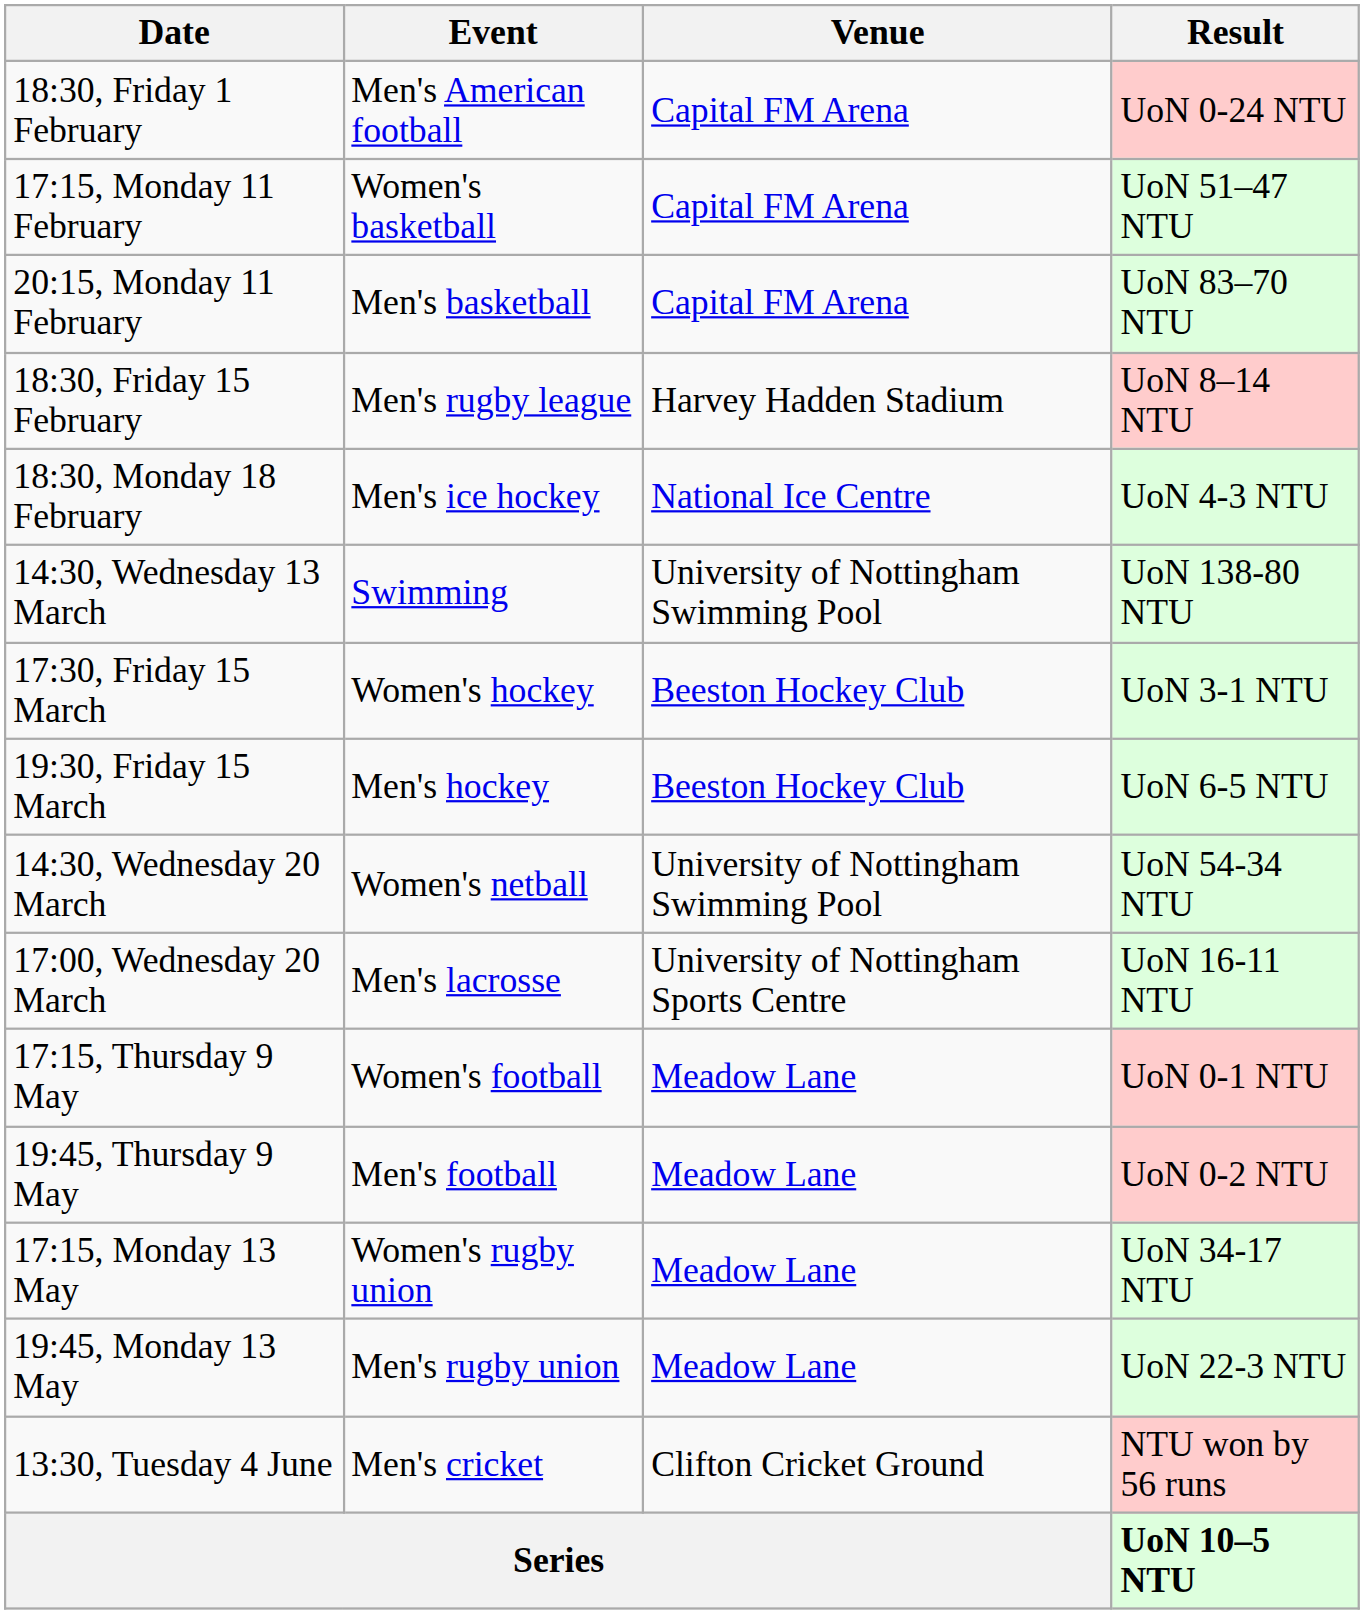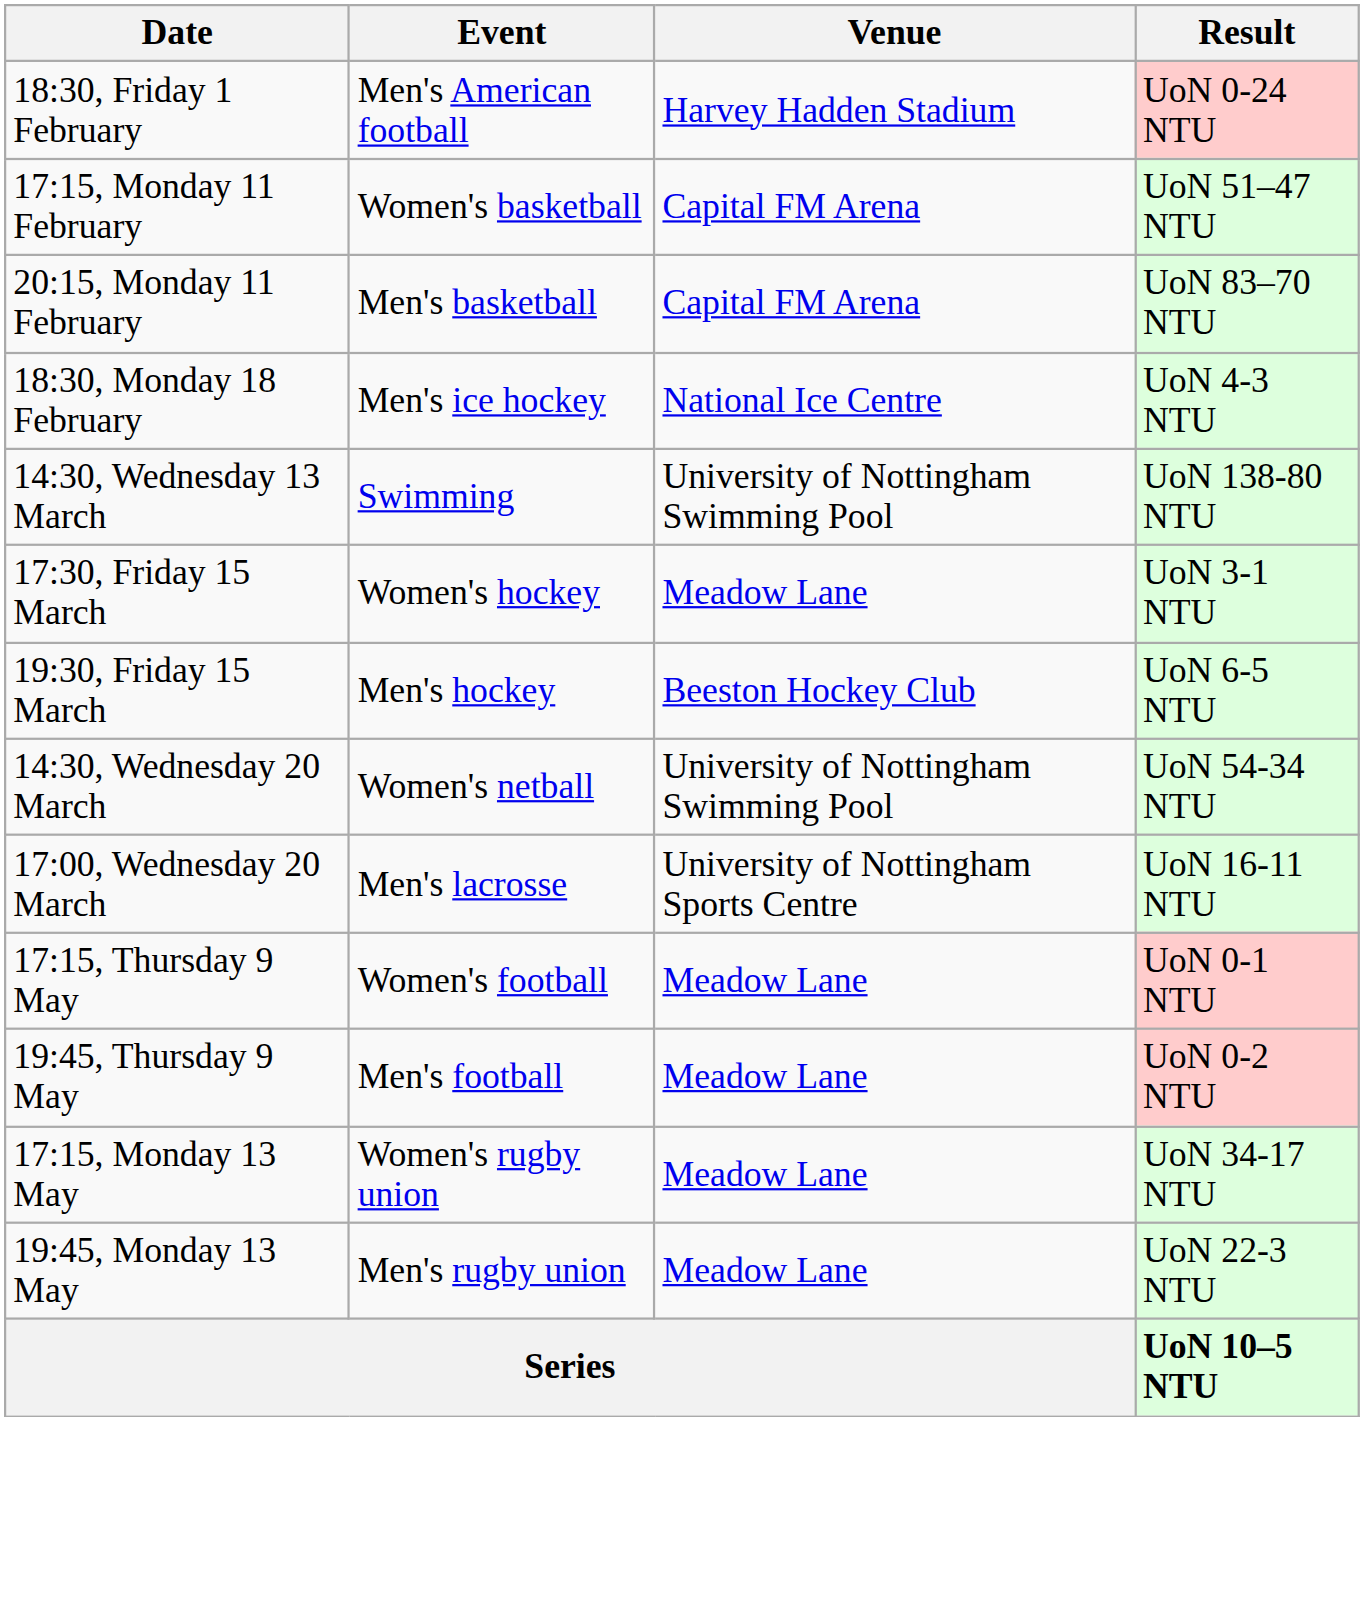 <table class="wikitable">
 <tr>
 <th>Date</th>
 <th>Event</th>
 <th>Venue</th>
 <th>Result</th>
 </tr>
 <tr>
 <td>18:30, Friday 1 February</td>
 <td>Men's <a href='#'>American football</a></td>
-<td><a href='#'>Capital FM Arena</a></td>
+<td><a href='#'>Harvey Hadden Stadium</a></td>
 <td bgcolor="FFCCCC">UoN 0-24 NTU</td>
 </tr>
 <tr>
 <td>17:15, Monday 11 February</td>
 <td>Women's <a href='#'>basketball</a></td>
 <td><a href='#'>Capital FM Arena</a></td>
 <td bgcolor="#DDFFDD">UoN 51–47 NTU</td>
 </tr>
 <tr>
 <td>20:15, Monday 11 February</td>
 <td>Men's <a href='#'>basketball</a></td>
 <td><a href='#'>Capital FM Arena</a></td>
 <td bgcolor="#DDFFDD">UoN 83–70 NTU</td>
-</tr>
-<tr>
-<td>18:30, Friday 15 February</td>
-<td>Men's <a href='#'>rugby league</a></td>
-<td>Harvey Hadden Stadium</td>
-<td bgcolor="FFCCCC">UoN 8–14 NTU</td>
 </tr>
 <tr>
 <td>18:30, Monday 18 February</td>
 <td>Men's <a href='#'>ice hockey</a></td>
 <td><a href='#'>National Ice Centre</a></td>
 <td bgcolor="#DDFFDD">UoN 4-3 NTU</td>
 </tr>
 <tr>
 <td>14:30, Wednesday 13 March</td>
 <td><a href='#'>Swimming</a></td>
 <td>University of Nottingham Swimming Pool</td>
 <td bgcolor="#DDFFDD">UoN 138-80 NTU</td>
 </tr>
 <tr>
 <td>17:30, Friday 15 March</td>
 <td>Women's <a href='#'>hockey</a></td>
-<td><a href='#'>Beeston Hockey Club</a></td>
+<td><a href='#'>Meadow Lane</a></td>
 <td bgcolor="#DDFFDD">UoN 3-1 NTU</td>
 </tr>
 <tr>
 <td>19:30, Friday 15 March</td>
 <td>Men's <a href='#'>hockey</a></td>
 <td><a href='#'>Beeston Hockey Club</a></td>
 <td bgcolor="#DDFFDD">UoN 6-5 NTU</td>
 </tr>
 <tr>
 <td>14:30, Wednesday 20 March</td>
 <td>Women's <a href='#'>netball</a></td>
 <td>University of Nottingham Swimming Pool</td>
 <td bgcolor="#DDFFDD">UoN 54-34 NTU</td>
 </tr>
 <tr>
 <td>17:00, Wednesday 20 March</td>
 <td>Men's <a href='#'>lacrosse</a></td>
 <td>University of Nottingham Sports Centre</td>
 <td bgcolor="#DDFFDD">UoN 16-11 NTU</td>
 </tr>
 <tr>
 <td>17:15, Thursday 9 May</td>
 <td>Women's <a href='#'>football</a></td>
 <td><a href='#'>Meadow Lane</a></td>
 <td bgcolor="FFCCCC">UoN 0-1 NTU</td>
 </tr>
 <tr>
 <td>19:45, Thursday 9 May</td>
 <td>Men's <a href='#'>football</a></td>
 <td><a href='#'>Meadow Lane</a></td>
 <td bgcolor="FFCCCC">UoN 0-2 NTU</td>
 </tr>
 <tr>
 <td>17:15, Monday 13 May</td>
 <td>Women's <a href='#'>rugby union</a></td>
 <td><a href='#'>Meadow Lane</a></td>
 <td bgcolor="#DDFFDD">UoN 34-17 NTU</td>
 </tr>
 <tr>
 <td>19:45, Monday 13 May</td>
 <td>Men's <a href='#'>rugby union</a></td>
 <td><a href='#'>Meadow Lane</a></td>
 <td bgcolor="#DDFFDD">UoN 22-3 NTU</td>
 </tr>
 <tr>
-<td>13:30, Tuesday 4 June</td>
-<td>Men's <a href='#'>cricket</a></td>
-<td>Clifton Cricket Ground</td>
-<td bgcolor="FFCCCC">NTU won by 56 runs</td>
-</tr>
-<tr>
 <td bgcolor="#F2F2F2" align="center" colspan="3"><strong>Series</strong></td>
 <td bgcolor="#DDFFDD"><strong>UoN 10–5 NTU</strong></td>
 </tr>
 </table>
